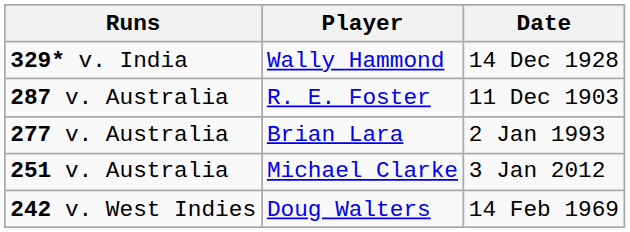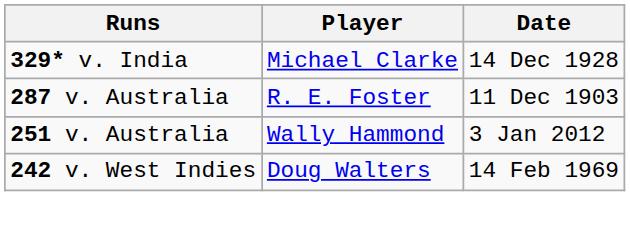 <table class="wikitable">
 <tr>
 <th>Runs</th>
 <th>Player</th>
 <th>Date</th>
 </tr>
 <tr>
 <td><strong>329*</strong> v. India</td>
-<td> <a href='#'>Wally Hammond</a></td>
+<td> <a href='#'>Michael Clarke</a></td>
 <td>14 Dec 1928</td>
 </tr>
 <tr>
 <td><strong>287</strong> v. Australia</td>
 <td> <a href='#'>R. E. Foster</a></td>
 <td>11 Dec 1903</td>
 </tr>
 <tr>
-<td><strong>277</strong> v. Australia</td>
-<td> <a href='#'>Brian Lara</a></td>
-<td>2 Jan 1993</td>
-</tr>
-<tr>
 <td><strong>251</strong> v. Australia</td>
-<td> <a href='#'>Michael Clarke</a></td>
+<td> <a href='#'>Wally Hammond</a></td>
 <td>3 Jan 2012</td>
 </tr>
 <tr>
 <td><strong>242</strong> v. West Indies</td>
 <td> <a href='#'>Doug Walters</a></td>
 <td>14 Feb 1969</td>
 </tr>
 </table>
